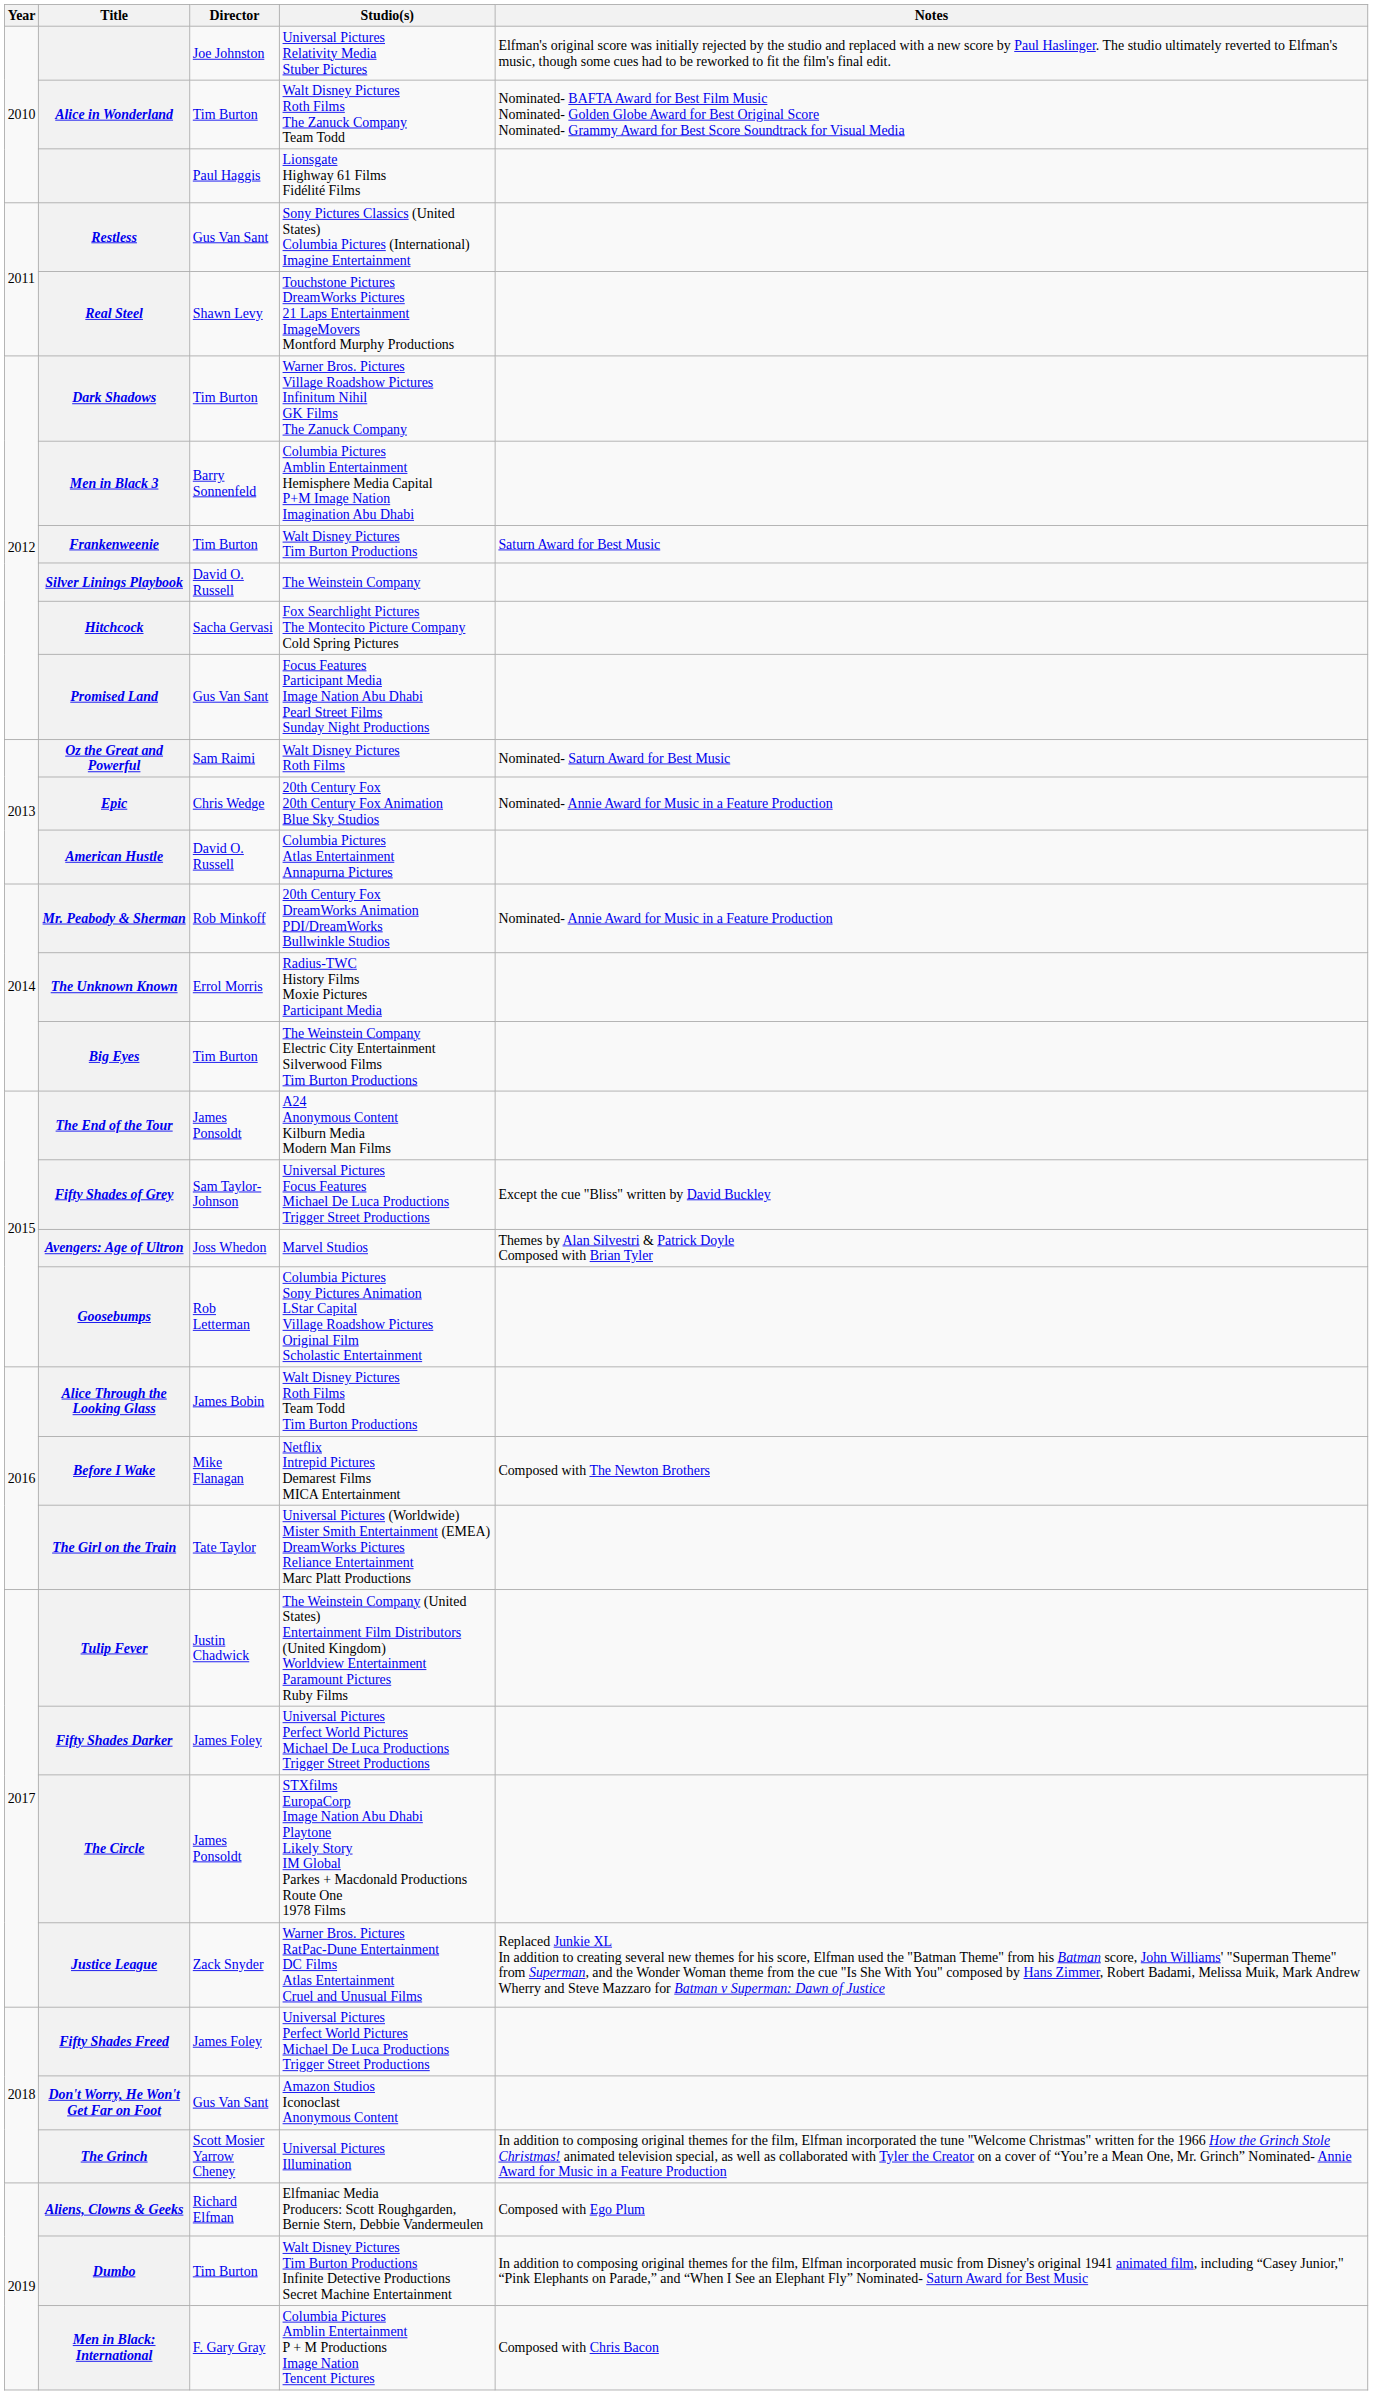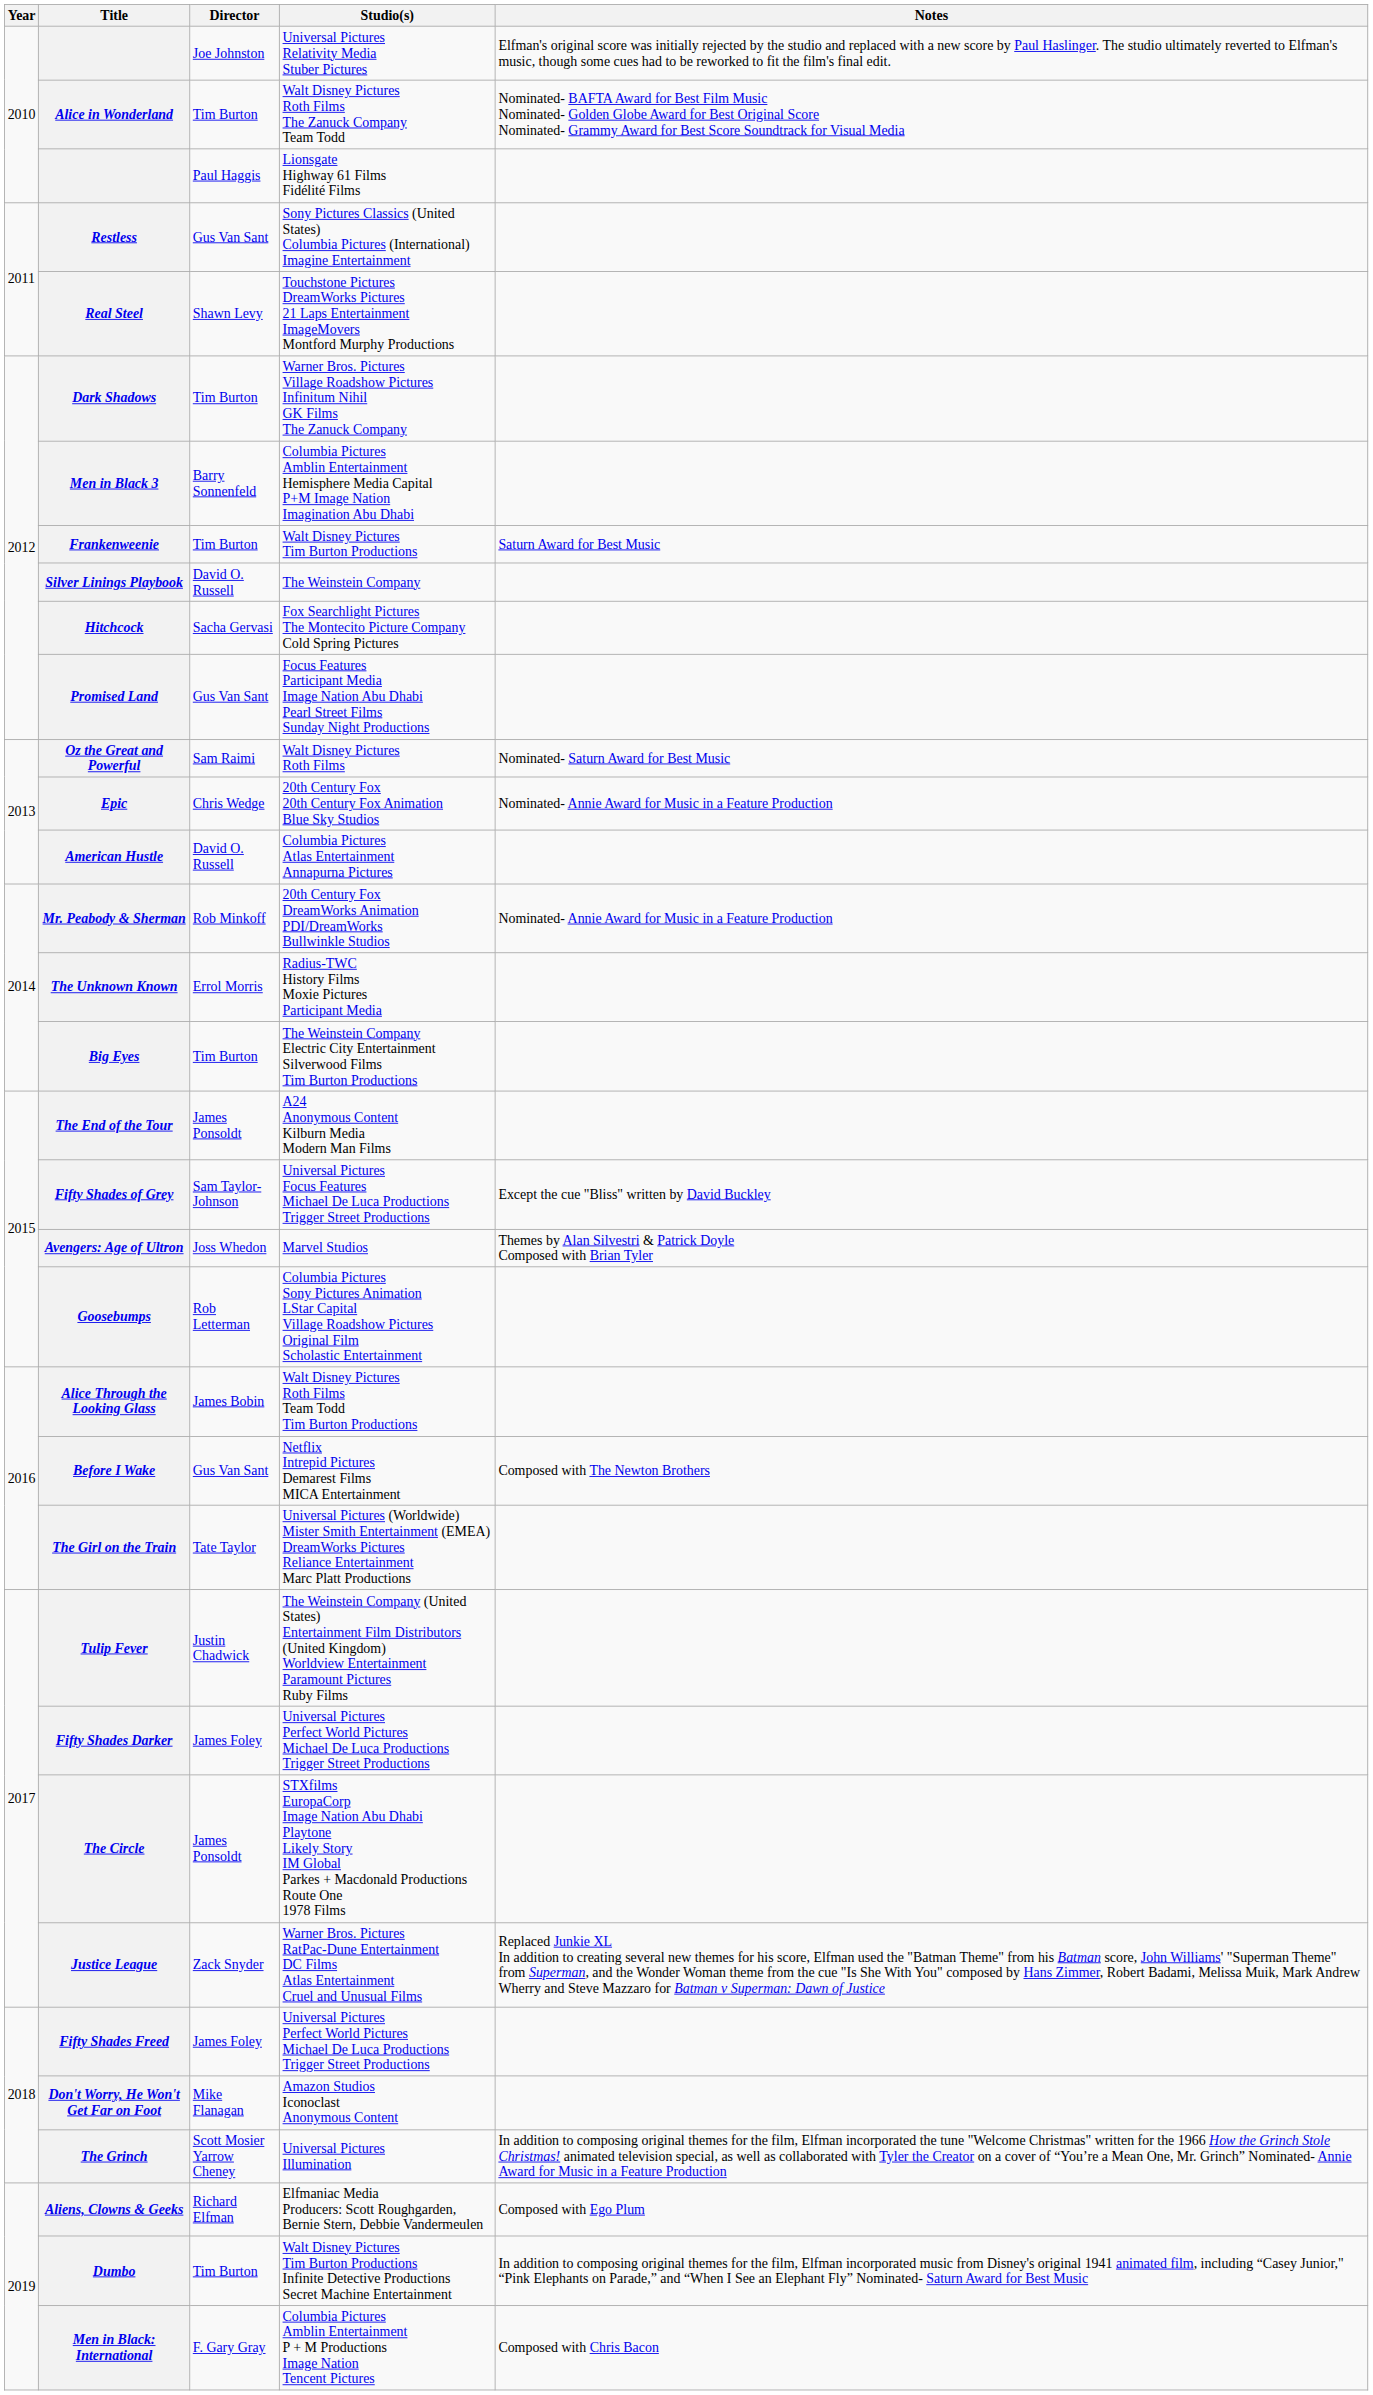 <table class="wikitable sortable">
 <tr>
 <th>Year</th>
 <th>Title</th>
 <th>Director</th>
 <th>Studio(s)</th>
 <th>Notes</th>
 </tr>
 <tr>
 <td rowspan="3">2010</td>
 <th><em></em></th>
 <td><a href='#'>Joe Johnston</a></td>
 <td><a href='#'>Universal Pictures</a><br><a href='#'>Relativity Media</a><br><a href='#'>Stuber Pictures</a></td>
 <td>Elfman's original score was initially rejected by the studio and replaced with a new score by <a href='#'>Paul Haslinger</a>. The studio ultimately reverted to Elfman's music, though some cues had to be reworked to fit the film's final edit.</td>
 </tr>
 <tr>
 <th><em><a href='#'>Alice in Wonderland</a></em></th>
 <td><a href='#'>Tim Burton</a></td>
 <td><a href='#'>Walt Disney Pictures</a><br><a href='#'>Roth Films</a><br><a href='#'>The Zanuck Company</a><br>Team Todd</td>
 <td>Nominated- <a href='#'>BAFTA Award for Best Film Music</a><br>Nominated- <a href='#'>Golden Globe Award for Best Original Score</a><br>Nominated- <a href='#'>Grammy Award for Best Score Soundtrack for Visual Media</a></td>
 </tr>
 <tr>
 <th><em></em></th>
 <td><a href='#'>Paul Haggis</a></td>
 <td><a href='#'>Lionsgate</a> <br> Highway 61 Films <br> Fidélité Films</td>
 <td></td>
 </tr>
 <tr>
 <td rowspan="2">2011</td>
 <th><em><a href='#'>Restless</a></em></th>
 <td><a href='#'>Gus Van Sant</a></td>
 <td><a href='#'>Sony Pictures Classics</a> (United States)<br><a href='#'>Columbia Pictures</a> (International)<br><a href='#'>Imagine Entertainment</a></td>
 <td></td>
 </tr>
 <tr>
 <th><em><a href='#'>Real Steel</a></em></th>
 <td><a href='#'>Shawn Levy</a></td>
 <td><a href='#'>Touchstone Pictures</a><br><a href='#'>DreamWorks Pictures</a><br><a href='#'>21 Laps Entertainment</a><br><a href='#'>ImageMovers</a><br>Montford Murphy Productions</td>
 <td></td>
 </tr>
 <tr>
 <td rowspan="6">2012</td>
 <th><em><a href='#'>Dark Shadows</a></em></th>
 <td><a href='#'>Tim Burton</a></td>
 <td><a href='#'>Warner Bros. Pictures</a><br><a href='#'>Village Roadshow Pictures</a><br><a href='#'>Infinitum Nihil</a><br><a href='#'>GK Films</a><br><a href='#'>The Zanuck Company</a></td>
 <td></td>
 </tr>
 <tr>
 <th><em><a href='#'>Men in Black 3</a></em></th>
 <td><a href='#'>Barry Sonnenfeld</a></td>
 <td><a href='#'>Columbia Pictures</a><br><a href='#'>Amblin Entertainment</a><br>Hemisphere Media Capital<br><a href='#'>P+M Image Nation</a><br><a href='#'>Imagination Abu Dhabi</a></td>
 <td></td>
 </tr>
 <tr>
 <th><em><a href='#'>Frankenweenie</a></em></th>
 <td><a href='#'>Tim Burton</a></td>
 <td><a href='#'>Walt Disney Pictures</a><br><a href='#'>Tim Burton Productions</a></td>
 <td><a href='#'>Saturn Award for Best Music</a></td>
 </tr>
 <tr>
 <th><em><a href='#'>Silver Linings Playbook</a></em></th>
 <td><a href='#'>David O. Russell</a></td>
 <td><a href='#'>The Weinstein Company</a></td>
 <td></td>
 </tr>
 <tr>
 <th><em><a href='#'>Hitchcock</a></em></th>
 <td><a href='#'>Sacha Gervasi</a></td>
 <td><a href='#'>Fox Searchlight Pictures</a><br><a href='#'>The Montecito Picture Company</a><br>Cold Spring Pictures</td>
 <td></td>
 </tr>
 <tr>
 <th><em><a href='#'>Promised Land</a></em></th>
 <td><a href='#'>Gus Van Sant</a></td>
 <td><a href='#'>Focus Features</a><br><a href='#'>Participant Media</a><br><a href='#'>Image Nation Abu Dhabi</a><br><a href='#'>Pearl Street Films</a><br><a href='#'>Sunday Night Productions</a></td>
 <td></td>
 </tr>
 <tr>
 <td rowspan="3">2013</td>
 <th><em><a href='#'>Oz the Great and Powerful</a></em></th>
 <td><a href='#'>Sam Raimi</a></td>
 <td><a href='#'>Walt Disney Pictures</a><br><a href='#'>Roth Films</a></td>
 <td>Nominated- <a href='#'>Saturn Award for Best Music</a></td>
 </tr>
 <tr>
 <th><em><a href='#'>Epic</a></em></th>
 <td><a href='#'>Chris Wedge</a></td>
 <td><a href='#'>20th Century Fox</a><br><a href='#'>20th Century Fox Animation</a><br><a href='#'>Blue Sky Studios</a></td>
 <td>Nominated- <a href='#'>Annie Award for Music in a Feature Production</a></td>
 </tr>
 <tr>
 <th><em><a href='#'>American Hustle</a></em></th>
 <td><a href='#'>David O. Russell</a></td>
 <td><a href='#'>Columbia Pictures</a><br><a href='#'>Atlas Entertainment</a><br><a href='#'>Annapurna Pictures</a></td>
 <td></td>
 </tr>
 <tr>
 <td rowspan="3">2014</td>
 <th><em><a href='#'>Mr. Peabody & Sherman</a></em></th>
 <td><a href='#'>Rob Minkoff</a></td>
 <td><a href='#'>20th Century Fox</a><br><a href='#'>DreamWorks Animation</a><br><a href='#'>PDI/DreamWorks</a><br><a href='#'>Bullwinkle Studios</a></td>
 <td>Nominated- <a href='#'>Annie Award for Music in a Feature Production</a></td>
 </tr>
 <tr>
 <th><em><a href='#'>The Unknown Known</a></em></th>
 <td><a href='#'>Errol Morris</a></td>
 <td><a href='#'>Radius-TWC</a><br>History Films<br>Moxie Pictures<br><a href='#'>Participant Media</a></td>
 <td></td>
 </tr>
 <tr>
 <th><em><a href='#'>Big Eyes</a></em></th>
 <td><a href='#'>Tim Burton</a></td>
 <td><a href='#'>The Weinstein Company</a><br>Electric City Entertainment<br>Silverwood Films<br><a href='#'>Tim Burton Productions</a></td>
 <td></td>
 </tr>
 <tr>
 <td rowspan="4">2015</td>
 <th><em><a href='#'>The End of the Tour</a></em></th>
 <td><a href='#'>James Ponsoldt</a></td>
 <td><a href='#'>A24</a><br><a href='#'>Anonymous Content</a><br>Kilburn Media<br>Modern Man Films</td>
 <td></td>
 </tr>
 <tr>
 <th><em><a href='#'>Fifty Shades of Grey</a></em></th>
 <td><a href='#'>Sam Taylor-Johnson</a></td>
 <td><a href='#'>Universal Pictures</a><br><a href='#'>Focus Features</a><br><a href='#'>Michael De Luca Productions</a><br><a href='#'>Trigger Street Productions</a></td>
 <td>Except the cue "Bliss" written by <a href='#'>David Buckley</a></td>
 </tr>
 <tr>
 <th><em><a href='#'>Avengers: Age of Ultron</a></em></th>
 <td><a href='#'>Joss Whedon</a></td>
 <td><a href='#'>Marvel Studios</a></td>
 <td>Themes by <a href='#'>Alan Silvestri</a> & <a href='#'>Patrick Doyle</a><br>Composed with <a href='#'>Brian Tyler</a></td>
 </tr>
 <tr>
 <th><em><a href='#'>Goosebumps</a></em></th>
 <td><a href='#'>Rob Letterman</a></td>
 <td><a href='#'>Columbia Pictures</a><br><a href='#'>Sony Pictures Animation</a><br><a href='#'>LStar Capital</a><br><a href='#'>Village Roadshow Pictures</a><br><a href='#'>Original Film</a><br><a href='#'>Scholastic Entertainment</a></td>
 <td></td>
 </tr>
 <tr>
 <td rowspan="3">2016</td>
 <th><em><a href='#'>Alice Through the Looking Glass</a></em></th>
 <td><a href='#'>James Bobin</a></td>
 <td><a href='#'>Walt Disney Pictures</a><br><a href='#'>Roth Films</a><br>Team Todd<br><a href='#'>Tim Burton Productions</a></td>
 <td></td>
 </tr>
 <tr>
 <th><em><a href='#'>Before I Wake</a></em></th>
-<td><a href='#'>Mike Flanagan</a></td>
+<td><a href='#'>Gus Van Sant</a></td>
 <td><a href='#'>Netflix</a><br><a href='#'>Intrepid Pictures</a><br>Demarest Films<br>MICA Entertainment</td>
 <td>Composed with <a href='#'>The Newton Brothers</a></td>
 </tr>
 <tr>
 <th><em><a href='#'>The Girl on the Train</a></em></th>
 <td><a href='#'>Tate Taylor</a></td>
 <td><a href='#'>Universal Pictures</a> (Worldwide)<br><a href='#'>Mister Smith Entertainment</a> (EMEA)<br><a href='#'>DreamWorks Pictures</a><br><a href='#'>Reliance Entertainment</a><br>Marc Platt Productions</td>
 <td></td>
 </tr>
 <tr>
 <td rowspan="4">2017</td>
 <th><em><a href='#'>Tulip Fever</a></em></th>
 <td><a href='#'>Justin Chadwick</a></td>
 <td><a href='#'>The Weinstein Company</a> (United States)<br><a href='#'>Entertainment Film Distributors</a> (United Kingdom)<br><a href='#'>Worldview Entertainment</a><br><a href='#'>Paramount Pictures</a><br>Ruby Films</td>
 <td></td>
 </tr>
 <tr>
 <th><em><a href='#'>Fifty Shades Darker</a></em></th>
 <td><a href='#'>James Foley</a></td>
 <td><a href='#'>Universal Pictures</a><br><a href='#'>Perfect World Pictures</a><br><a href='#'>Michael De Luca Productions</a><br><a href='#'>Trigger Street Productions</a></td>
 <td></td>
 </tr>
 <tr>
 <th><em><a href='#'>The Circle</a></em></th>
 <td><a href='#'>James Ponsoldt</a></td>
 <td><a href='#'>STXfilms</a><br><a href='#'>EuropaCorp</a><br><a href='#'>Image Nation Abu Dhabi</a><br><a href='#'>Playtone</a><br><a href='#'>Likely Story</a><br><a href='#'>IM Global</a><br>Parkes + Macdonald Productions<br>Route One<br>1978 Films</td>
 <td></td>
 </tr>
 <tr>
 <th><em><a href='#'>Justice League</a></em></th>
 <td><a href='#'>Zack Snyder</a></td>
 <td><a href='#'>Warner Bros. Pictures</a><br><a href='#'>RatPac-Dune Entertainment</a><br><a href='#'>DC Films</a><br><a href='#'>Atlas Entertainment</a><br><a href='#'>Cruel and Unusual Films</a></td>
 <td>Replaced <a href='#'>Junkie XL</a><br>In addition to creating several new themes for his score, Elfman used the "Batman Theme" from his <em><a href='#'>Batman</a></em> score, <a href='#'>John Williams</a>' "Superman Theme" from <em><a href='#'>Superman</a></em>, and the Wonder Woman theme from the cue "Is She With You" composed by <a href='#'>Hans Zimmer</a>, Robert Badami, Melissa Muik, Mark Andrew Wherry and Steve Mazzaro for <em><a href='#'>Batman v Superman: Dawn of Justice</a></em></td>
 </tr>
 <tr>
 <td rowspan="3">2018</td>
 <th><em><a href='#'>Fifty Shades Freed</a></em></th>
 <td><a href='#'>James Foley</a></td>
 <td><a href='#'>Universal Pictures</a><br><a href='#'>Perfect World Pictures</a><br><a href='#'>Michael De Luca Productions</a><br><a href='#'>Trigger Street Productions</a></td>
 <td></td>
 </tr>
 <tr>
 <th><em><a href='#'>Don't Worry, He Won't Get Far on Foot</a></em></th>
-<td><a href='#'>Gus Van Sant</a></td>
+<td><a href='#'>Mike Flanagan</a></td>
 <td><a href='#'>Amazon Studios</a><br>Iconoclast<br><a href='#'>Anonymous Content</a></td>
 <td></td>
 </tr>
 <tr>
 <th><em><a href='#'>The Grinch</a></em></th>
 <td><a href='#'>Scott Mosier</a><br><a href='#'>Yarrow Cheney</a></td>
 <td><a href='#'>Universal Pictures</a><br><a href='#'>Illumination</a></td>
 <td>In addition to composing original themes for the film, Elfman incorporated the tune "Welcome Christmas" written for the 1966 <a href='#'><em>How the Grinch Stole Christmas!</em></a> animated television special, as well as collaborated with <a href='#'>Tyler the Creator</a> on a cover of “You’re a Mean One, Mr. Grinch” Nominated- <a href='#'>Annie Award for Music in a Feature Production</a></td>
 </tr>
 <tr>
 <td rowspan="3">2019</td>
 <th><em><a href='#'>Aliens, Clowns & Geeks</a></em></th>
 <td><a href='#'>Richard Elfman</a></td>
 <td>Elfmaniac Media<br>Producers: Scott Roughgarden, Bernie Stern, Debbie Vandermeulen</td>
 <td>Composed with <a href='#'>Ego Plum</a></td>
 </tr>
 <tr>
 <th><em><a href='#'>Dumbo</a></em></th>
 <td><a href='#'>Tim Burton</a></td>
 <td><a href='#'>Walt Disney Pictures</a><br><a href='#'>Tim Burton Productions</a><br>Infinite Detective Productions<br>Secret Machine Entertainment</td>
 <td>In addition to composing original themes for the film, Elfman incorporated music from Disney's original 1941 <a href='#'>animated film</a>, including “Casey Junior," “Pink Elephants on Parade,” and “When I See an Elephant Fly” Nominated- <a href='#'>Saturn Award for Best Music</a></td>
 </tr>
 <tr>
 <th><em><a href='#'>Men in Black: International</a></em></th>
 <td><a href='#'>F. Gary Gray</a></td>
 <td><a href='#'>Columbia Pictures</a><br><a href='#'>Amblin Entertainment</a><br>P + M Productions<br><a href='#'>Image Nation</a><br><a href='#'>Tencent Pictures</a></td>
 <td>Composed with <a href='#'>Chris Bacon</a></td>
 </tr>
 </table>
